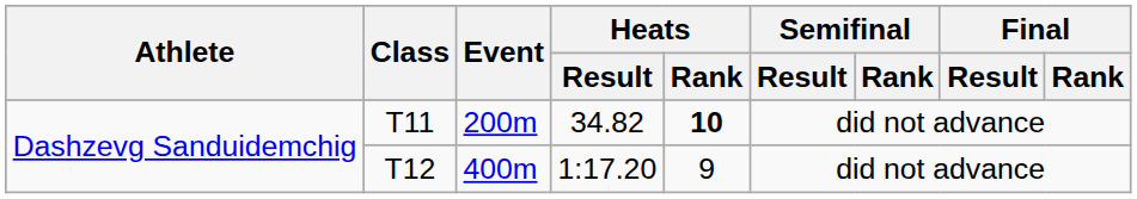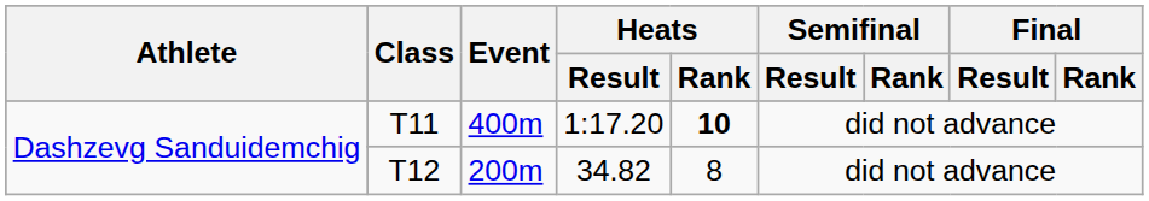 <table class=wikitable style="font-size:90%">
 <tr>
 <th rowspan="2">Athlete</th>
 <th rowspan="2">Class</th>
 <th rowspan="2">Event</th>
 <th colspan="2">Heats</th>
 <th colspan="2">Semifinal</th>
 <th colspan="2">Final</th>
 </tr>
 <tr>
 <th>Result</th>
 <th>Rank</th>
 <th>Result</th>
 <th>Rank</th>
 <th>Result</th>
 <th>Rank</th>
 </tr>
 <tr>
 <td rowspan="2"><a href='#'>Dashzevg Sanduidemchig</a></td>
 <td style="text-align:center;">T11</td>
-<td><a href='#'>200m</a></td>
-<td style="text-align:center;">34.82</td>
+<td><a href='#'>400m</a></td>
+<td style="text-align:center;">1:17.20</td>
 <td style="text-align:center;"><strong>10</strong></td>
 <td style="text-align:center;" colspan="4">did not advance</td>
 </tr>
 <tr>
 <td style="text-align:center;">T12</td>
-<td><a href='#'>400m</a></td>
-<td style="text-align:center;">1:17.20</td>
-<td style="text-align:center;">9</td>
+<td><a href='#'>200m</a></td>
+<td style="text-align:center;">34.82</td>
+<td style="text-align:center;">8</td>
 <td style="text-align:center;" colspan="4">did not advance</td>
 </tr>
 </table>
